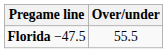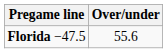 <table class="wikitable">
 <tr align="center">
 <th style=>Pregame line</th>
 <th style=>Over/under</th>
 </tr>
 <tr align="center">
 <td><strong>Florida</strong> −47.5</td>
-<td>55.5</td>
+<td>55.6</td>
 </tr>
 </table>
